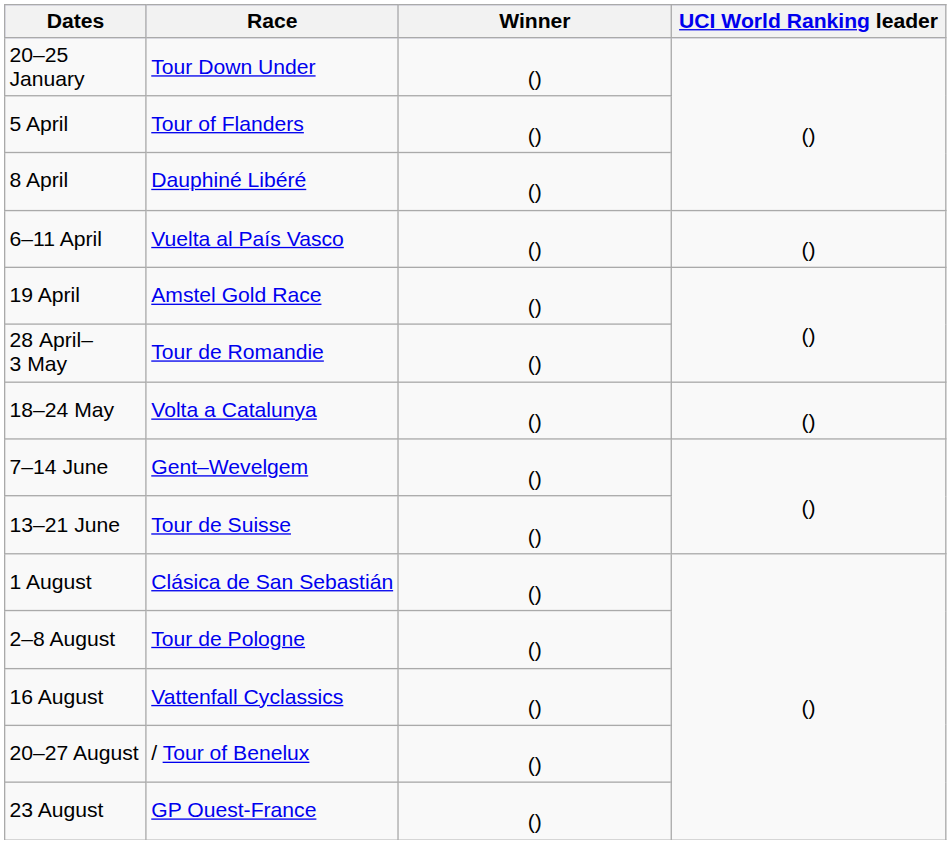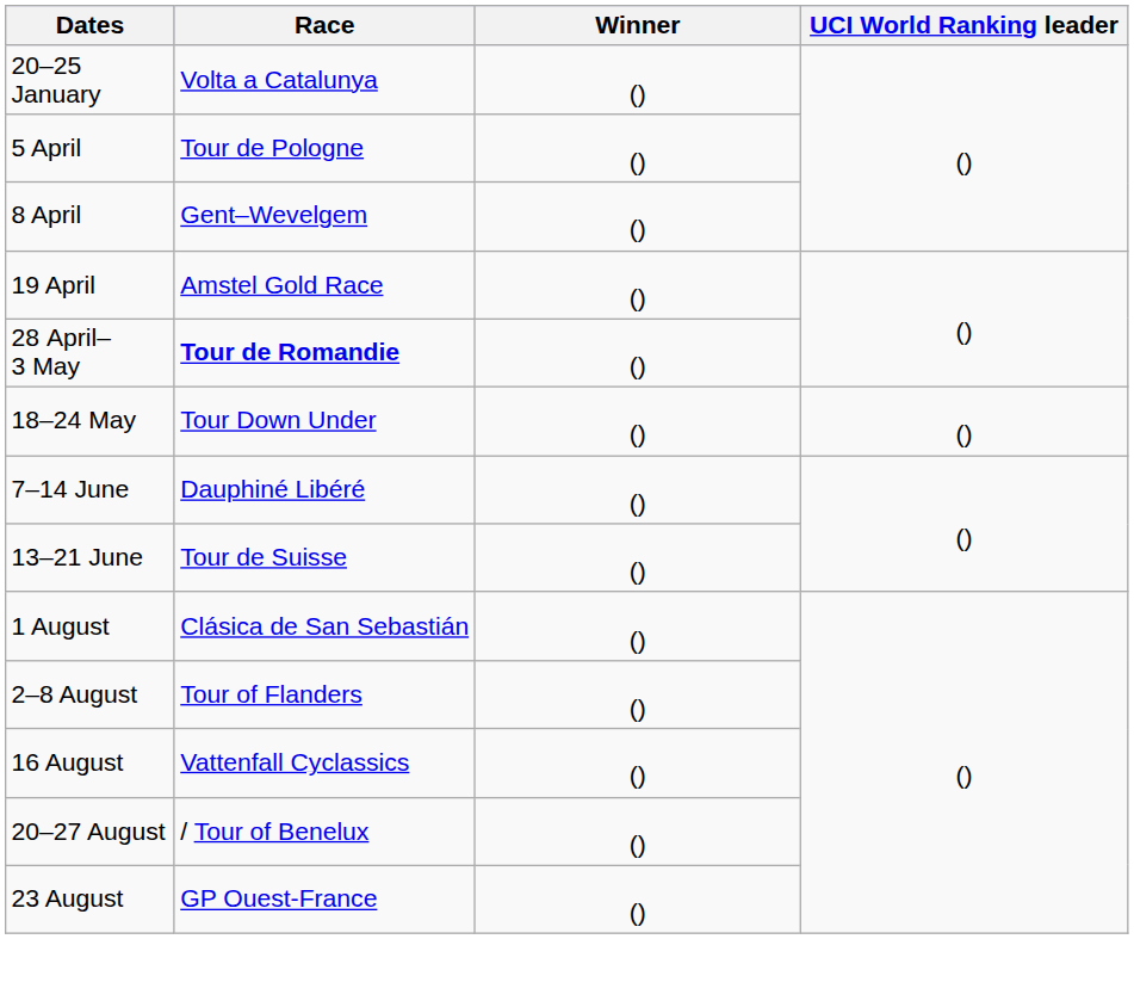 <table class="wikitable">
 <tr style="background:#ccccff;">
 <th width=100px>Dates</th>
 <th>Race</th>
 <th width=200px>Winner</th>
 <th width=200px><a href='#'>UCI World Ranking</a> leader</th>
 </tr>
 <tr>
 <td>20–25 January</td>
-<td> <a href='#'>Tour Down Under</a></td>
+<td> <a href='#'>Volta a Catalunya</a></td>
 <td align=center><br>()</td>
 <td rowspan=3 align=center><br>()</td>
 </tr>
 <tr>
 <td>5 April</td>
-<td> <a href='#'>Tour of Flanders</a></td>
+<td> <a href='#'>Tour de Pologne</a></td>
 <td align=center><br>()</td>
 </tr>
 <tr>
 <td>8 April</td>
-<td> <a href='#'>Dauphiné Libéré</a></td>
-<td align=center><br>()</td>
-</tr>
-<tr>
-<td>6–11 April</td>
-<td> <a href='#'>Vuelta al País Vasco</a></td>
-<td align=center><br>()</td>
+<td> <a href='#'>Gent–Wevelgem</a></td>
 <td align=center><br>()</td>
 </tr>
 <tr>
 <td>19 April</td>
 <td> <a href='#'>Amstel Gold Race</a></td>
 <td align=center><br>()</td>
 <td rowspan=2 align=center><br>()</td>
 </tr>
 <tr>
 <td>28 April–3 May</td>
-<td> <a href='#'>Tour de Romandie</a></td>
+<td><strong> <a href='#'>Tour de Romandie</a></strong></td>
 <td align=center><br>()</td>
 </tr>
 <tr>
 <td>18–24 May</td>
-<td> <a href='#'>Volta a Catalunya</a></td>
+<td> <a href='#'>Tour Down Under</a></td>
 <td align=center><br>()</td>
 <td align=center><br>()</td>
 </tr>
 <tr>
 <td>7–14 June</td>
-<td> <a href='#'>Gent–Wevelgem</a></td>
+<td> <a href='#'>Dauphiné Libéré</a></td>
 <td align=center><br>()</td>
 <td align=center rowspan=2><br>()</td>
 </tr>
 <tr>
 <td>13–21 June</td>
 <td> <a href='#'>Tour de Suisse</a></td>
 <td align=center><br>()</td>
 </tr>
 <tr>
 <td>1 August</td>
 <td> <a href='#'>Clásica de San Sebastián</a></td>
 <td align=center><br>()</td>
 <td rowspan=5 align=center><br>()</td>
 </tr>
 <tr>
 <td>2–8 August</td>
-<td> <a href='#'>Tour de Pologne</a></td>
+<td> <a href='#'>Tour of Flanders</a></td>
 <td align=center><br>()</td>
 </tr>
 <tr>
 <td>16 August</td>
 <td> <a href='#'>Vattenfall Cyclassics</a></td>
 <td align=center><br>()</td>
 </tr>
 <tr>
 <td>20–27 August</td>
 <td> /  <a href='#'>Tour of Benelux</a></td>
 <td align=center><br>()</td>
 </tr>
 <tr>
 <td>23 August</td>
 <td> <a href='#'>GP Ouest-France</a></td>
 <td align=center><br>()</td>
 </tr>
 </table>
